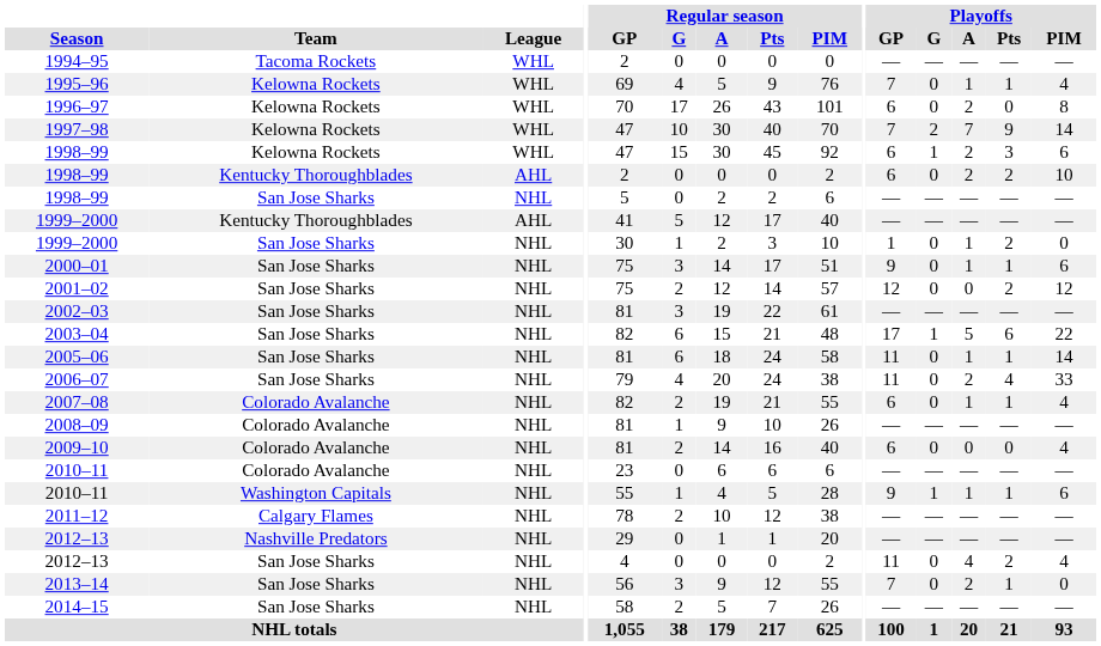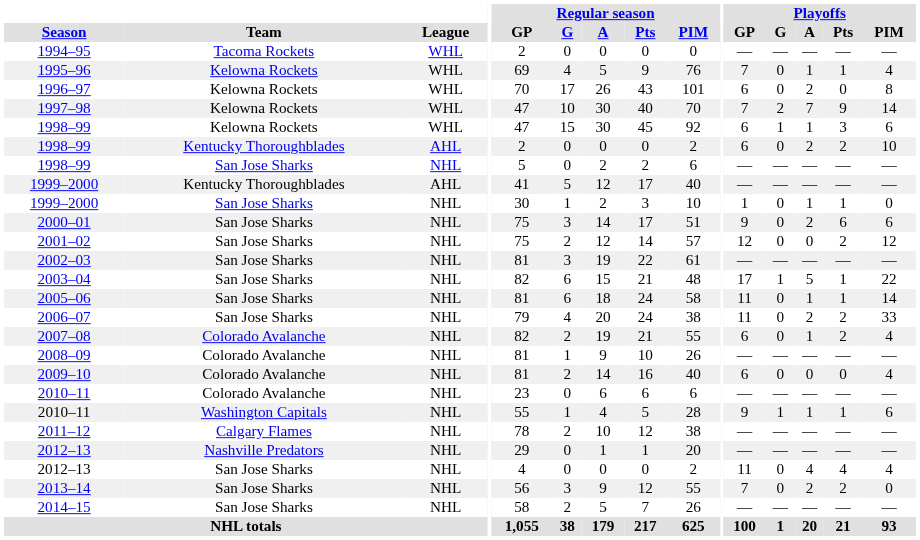 <table border="0" cellpadding="1" cellspacing="0" style="text-align:center; width:60em">
 <tr bgcolor="#e0e0e0">
 <th colspan="3" bgcolor="#ffffff"></th>
 <th rowspan="99" bgcolor="#ffffff"></th>
 <th colspan="5"><a href='#'>Regular season</a></th>
 <th rowspan="99" bgcolor="#ffffff"></th>
 <th colspan="5"><a href='#'>Playoffs</a></th>
 </tr>
 <tr bgcolor="#e0e0e0">
 <th><a href='#'>Season</a></th>
 <th>Team</th>
 <th>League</th>
 <th>GP</th>
 <th><a href='#'>G</a></th>
 <th><a href='#'>A</a></th>
 <th><a href='#'>Pts</a></th>
 <th><a href='#'>PIM</a></th>
 <th>GP</th>
 <th>G</th>
 <th>A</th>
 <th>Pts</th>
 <th>PIM</th>
 </tr>
 <tr>
 <td><a href='#'>1994–95</a></td>
 <td><a href='#'>Tacoma Rockets</a></td>
 <td><a href='#'>WHL</a></td>
 <td>2</td>
 <td>0</td>
 <td>0</td>
 <td>0</td>
 <td>0</td>
 <td>—</td>
 <td>—</td>
 <td>—</td>
 <td>—</td>
 <td>—</td>
 </tr>
 <tr bgcolor="#f0f0f0">
 <td><a href='#'>1995–96</a></td>
 <td><a href='#'>Kelowna Rockets</a></td>
 <td>WHL</td>
 <td>69</td>
 <td>4</td>
 <td>5</td>
 <td>9</td>
 <td>76</td>
 <td>7</td>
 <td>0</td>
 <td>1</td>
 <td>1</td>
 <td>4</td>
 </tr>
 <tr>
 <td><a href='#'>1996–97</a></td>
 <td>Kelowna Rockets</td>
 <td>WHL</td>
 <td>70</td>
 <td>17</td>
 <td>26</td>
 <td>43</td>
 <td>101</td>
 <td>6</td>
 <td>0</td>
 <td>2</td>
 <td>0</td>
 <td>8</td>
 </tr>
 <tr bgcolor="#f0f0f0">
 <td><a href='#'>1997–98</a></td>
 <td>Kelowna Rockets</td>
 <td>WHL</td>
 <td>47</td>
 <td>10</td>
 <td>30</td>
 <td>40</td>
 <td>70</td>
 <td>7</td>
 <td>2</td>
 <td>7</td>
 <td>9</td>
 <td>14</td>
 </tr>
 <tr>
 <td><a href='#'>1998–99</a></td>
 <td>Kelowna Rockets</td>
 <td>WHL</td>
 <td>47</td>
 <td>15</td>
 <td>30</td>
 <td>45</td>
 <td>92</td>
 <td>6</td>
 <td>1</td>
-<td>2</td>
+<td>1</td>
 <td>3</td>
 <td>6</td>
 </tr>
 <tr bgcolor="#f0f0f0">
 <td><a href='#'>1998–99</a></td>
 <td><a href='#'>Kentucky Thoroughblades</a></td>
 <td><a href='#'>AHL</a></td>
 <td>2</td>
 <td>0</td>
 <td>0</td>
 <td>0</td>
 <td>2</td>
 <td>6</td>
 <td>0</td>
 <td>2</td>
 <td>2</td>
 <td>10</td>
 </tr>
 <tr>
 <td><a href='#'>1998–99</a></td>
 <td><a href='#'>San Jose Sharks</a></td>
 <td><a href='#'>NHL</a></td>
 <td>5</td>
 <td>0</td>
 <td>2</td>
 <td>2</td>
 <td>6</td>
 <td>—</td>
 <td>—</td>
 <td>—</td>
 <td>—</td>
 <td>—</td>
 </tr>
 <tr bgcolor="#f0f0f0">
 <td><a href='#'>1999–2000</a></td>
 <td>Kentucky Thoroughblades</td>
 <td>AHL</td>
 <td>41</td>
 <td>5</td>
 <td>12</td>
 <td>17</td>
 <td>40</td>
 <td>—</td>
 <td>—</td>
 <td>—</td>
 <td>—</td>
 <td>—</td>
 </tr>
 <tr>
 <td><a href='#'>1999–2000</a></td>
 <td><a href='#'>San Jose Sharks</a></td>
 <td>NHL</td>
 <td>30</td>
 <td>1</td>
 <td>2</td>
 <td>3</td>
 <td>10</td>
 <td>1</td>
 <td>0</td>
 <td>1</td>
-<td>2</td>
+<td>1</td>
 <td>0</td>
 </tr>
 <tr bgcolor="#f0f0f0">
 <td><a href='#'>2000–01</a></td>
 <td>San Jose Sharks</td>
 <td>NHL</td>
 <td>75</td>
 <td>3</td>
 <td>14</td>
 <td>17</td>
 <td>51</td>
 <td>9</td>
 <td>0</td>
-<td>1</td>
-<td>1</td>
+<td>2</td>
+<td>6</td>
 <td>6</td>
 </tr>
 <tr>
 <td><a href='#'>2001–02</a></td>
 <td>San Jose Sharks</td>
 <td>NHL</td>
 <td>75</td>
 <td>2</td>
 <td>12</td>
 <td>14</td>
 <td>57</td>
 <td>12</td>
 <td>0</td>
 <td>0</td>
 <td>2</td>
 <td>12</td>
 </tr>
 <tr bgcolor="#f0f0f0">
 <td><a href='#'>2002–03</a></td>
 <td>San Jose Sharks</td>
 <td>NHL</td>
 <td>81</td>
 <td>3</td>
 <td>19</td>
 <td>22</td>
 <td>61</td>
 <td>—</td>
 <td>—</td>
 <td>—</td>
 <td>—</td>
 <td>—</td>
 </tr>
 <tr>
 <td><a href='#'>2003–04</a></td>
 <td>San Jose Sharks</td>
 <td>NHL</td>
 <td>82</td>
 <td>6</td>
 <td>15</td>
 <td>21</td>
 <td>48</td>
 <td>17</td>
 <td>1</td>
 <td>5</td>
-<td>6</td>
+<td>1</td>
 <td>22</td>
 </tr>
 <tr bgcolor="#f0f0f0">
 <td><a href='#'>2005–06</a></td>
 <td>San Jose Sharks</td>
 <td>NHL</td>
 <td>81</td>
 <td>6</td>
 <td>18</td>
 <td>24</td>
 <td>58</td>
 <td>11</td>
 <td>0</td>
 <td>1</td>
 <td>1</td>
 <td>14</td>
 </tr>
 <tr>
 <td><a href='#'>2006–07</a></td>
 <td>San Jose Sharks</td>
 <td>NHL</td>
 <td>79</td>
 <td>4</td>
 <td>20</td>
 <td>24</td>
 <td>38</td>
 <td>11</td>
 <td>0</td>
 <td>2</td>
-<td>4</td>
+<td>2</td>
 <td>33</td>
 </tr>
 <tr bgcolor="#f0f0f0">
 <td><a href='#'>2007–08</a></td>
 <td><a href='#'>Colorado Avalanche</a></td>
 <td>NHL</td>
 <td>82</td>
 <td>2</td>
 <td>19</td>
 <td>21</td>
 <td>55</td>
 <td>6</td>
 <td>0</td>
 <td>1</td>
-<td>1</td>
+<td>2</td>
 <td>4</td>
 </tr>
 <tr>
 <td><a href='#'>2008–09</a></td>
 <td>Colorado Avalanche</td>
 <td>NHL</td>
 <td>81</td>
 <td>1</td>
 <td>9</td>
 <td>10</td>
 <td>26</td>
 <td>—</td>
 <td>—</td>
 <td>—</td>
 <td>—</td>
 <td>—</td>
 </tr>
 <tr bgcolor="#f0f0f0">
 <td><a href='#'>2009–10</a></td>
 <td>Colorado Avalanche</td>
 <td>NHL</td>
 <td>81</td>
 <td>2</td>
 <td>14</td>
 <td>16</td>
 <td>40</td>
 <td>6</td>
 <td>0</td>
 <td>0</td>
 <td>0</td>
 <td>4</td>
 </tr>
 <tr>
 <td><a href='#'>2010–11</a></td>
 <td>Colorado Avalanche</td>
 <td>NHL</td>
 <td>23</td>
 <td>0</td>
 <td>6</td>
 <td>6</td>
 <td>6</td>
 <td>—</td>
 <td>—</td>
 <td>—</td>
 <td>—</td>
 <td>—</td>
 </tr>
 <tr bgcolor="#f0f0f0">
 <td>2010–11</td>
 <td><a href='#'>Washington Capitals</a></td>
 <td>NHL</td>
 <td>55</td>
 <td>1</td>
 <td>4</td>
 <td>5</td>
 <td>28</td>
 <td>9</td>
 <td>1</td>
 <td>1</td>
 <td>1</td>
 <td>6</td>
 </tr>
 <tr>
 <td><a href='#'>2011–12</a></td>
 <td><a href='#'>Calgary Flames</a></td>
 <td>NHL</td>
 <td>78</td>
 <td>2</td>
 <td>10</td>
 <td>12</td>
 <td>38</td>
 <td>—</td>
 <td>—</td>
 <td>—</td>
 <td>—</td>
 <td>—</td>
 </tr>
 <tr bgcolor="#f0f0f0">
 <td><a href='#'>2012–13</a></td>
 <td><a href='#'>Nashville Predators</a></td>
 <td>NHL</td>
 <td>29</td>
 <td>0</td>
 <td>1</td>
 <td>1</td>
 <td>20</td>
 <td>—</td>
 <td>—</td>
 <td>—</td>
 <td>—</td>
 <td>—</td>
 </tr>
 <tr>
 <td>2012–13</td>
 <td>San Jose Sharks</td>
 <td>NHL</td>
 <td>4</td>
 <td>0</td>
 <td>0</td>
 <td>0</td>
 <td>2</td>
 <td>11</td>
 <td>0</td>
 <td>4</td>
-<td>2</td>
+<td>4</td>
 <td>4</td>
 </tr>
 <tr bgcolor="#f0f0f0">
 <td><a href='#'>2013–14</a></td>
 <td>San Jose Sharks</td>
 <td>NHL</td>
 <td>56</td>
 <td>3</td>
 <td>9</td>
 <td>12</td>
 <td>55</td>
 <td>7</td>
 <td>0</td>
 <td>2</td>
-<td>1</td>
+<td>2</td>
 <td>0</td>
 </tr>
 <tr>
 <td><a href='#'>2014–15</a></td>
 <td>San Jose Sharks</td>
 <td>NHL</td>
 <td>58</td>
 <td>2</td>
 <td>5</td>
 <td>7</td>
 <td>26</td>
 <td>—</td>
 <td>—</td>
 <td>—</td>
 <td>—</td>
 <td>—</td>
 </tr>
 <tr bgcolor="#e0e0e0">
 <th colspan="3">NHL totals</th>
 <th>1,055</th>
 <th>38</th>
 <th>179</th>
 <th>217</th>
 <th>625</th>
 <th>100</th>
 <th>1</th>
 <th>20</th>
 <th>21</th>
 <th>93</th>
 </tr>
 </table>
